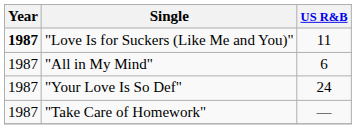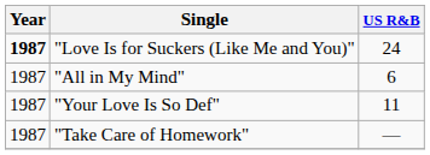 <table class="wikitable" style="text-align:center;">
 <tr>
 <th>Year</th>
 <th>Single</th>
 <th><small><a href='#'>US R&B</a></small><br></th>
 </tr>
 <tr>
 <td><strong>1987</strong></td>
 <td align="left">"Love Is for Suckers (Like Me and You)"</td>
-<td>11</td>
+<td>24</td>
 </tr>
 <tr>
 <td>1987</td>
 <td align="left">"All in My Mind"</td>
 <td>6</td>
 </tr>
 <tr>
 <td>1987</td>
 <td align="left">"Your Love Is So Def"</td>
-<td>24</td>
+<td>11</td>
 </tr>
 <tr>
 <td>1987</td>
 <td align="left">"Take Care of Homework"</td>
 <td>—</td>
 </tr>
 <tr>
 </tr>
 </table>
